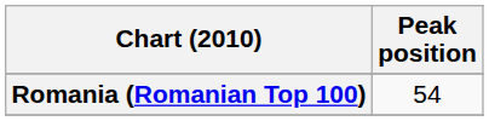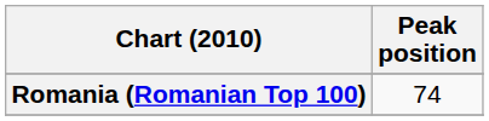 <table class="wikitable sortable plainrowheaders" style="text-align:center">
 <tr>
 <th scope="col">Chart (2010)</th>
 <th scope="col">Peak<br>position</th>
 </tr>
 <tr>
 </tr>
 <tr>
 <th scope="row">Romania (<a href='#'>Romanian Top 100</a>)</th>
-<td>54</td>
+<td>74</td>
 </tr>
 <tr>
 </tr>
 <tr>
 </tr>
 <tr>
 </tr>
 </table>
